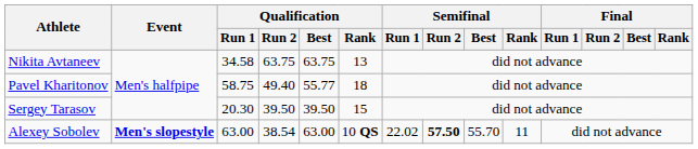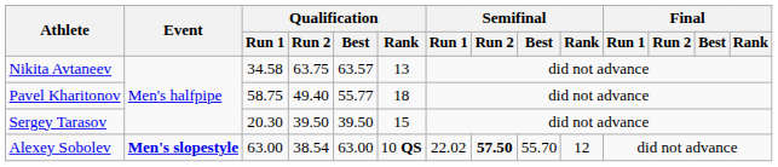 <table class="wikitable" style="font-size:90%">
 <tr>
 <th rowspan="2">Athlete</th>
 <th rowspan="2">Event</th>
 <th colspan="4">Qualification</th>
 <th colspan="4">Semifinal</th>
 <th colspan="4">Final</th>
 </tr>
 <tr style="font-size:95%">
 <th>Run 1</th>
 <th>Run 2</th>
 <th>Best</th>
 <th>Rank</th>
 <th>Run 1</th>
 <th>Run 2</th>
 <th>Best</th>
 <th>Rank</th>
 <th>Run 1</th>
 <th>Run 2</th>
 <th>Best</th>
 <th>Rank</th>
 </tr>
 <tr align=center>
 <td align=left><a href='#'>Nikita Avtaneev</a></td>
 <td align=left rowspan=3><a href='#'>Men's halfpipe</a></td>
 <td>34.58</td>
 <td>63.75</td>
-<td>63.75</td>
+<td>63.57</td>
 <td>13</td>
 <td colspan=8>did not advance</td>
 </tr>
 <tr align=center>
 <td align=left><a href='#'>Pavel Kharitonov</a></td>
 <td>58.75</td>
 <td>49.40</td>
 <td>55.77</td>
 <td>18</td>
 <td colspan=8>did not advance</td>
 </tr>
 <tr align=center>
 <td align=left><a href='#'>Sergey Tarasov</a></td>
 <td>20.30</td>
 <td>39.50</td>
 <td>39.50</td>
 <td>15</td>
 <td colspan=8>did not advance</td>
 </tr>
 <tr align=center>
 <td align=left><a href='#'>Alexey Sobolev</a></td>
 <td align=left><strong><a href='#'>Men's slopestyle</a></strong></td>
 <td>63.00</td>
 <td>38.54</td>
 <td>63.00</td>
 <td>10 <strong>QS</strong></td>
 <td>22.02</td>
 <td><strong>57.50</strong></td>
 <td>55.70</td>
-<td>11</td>
+<td>12</td>
 <td colspan=4>did not advance</td>
 </tr>
 </table>
